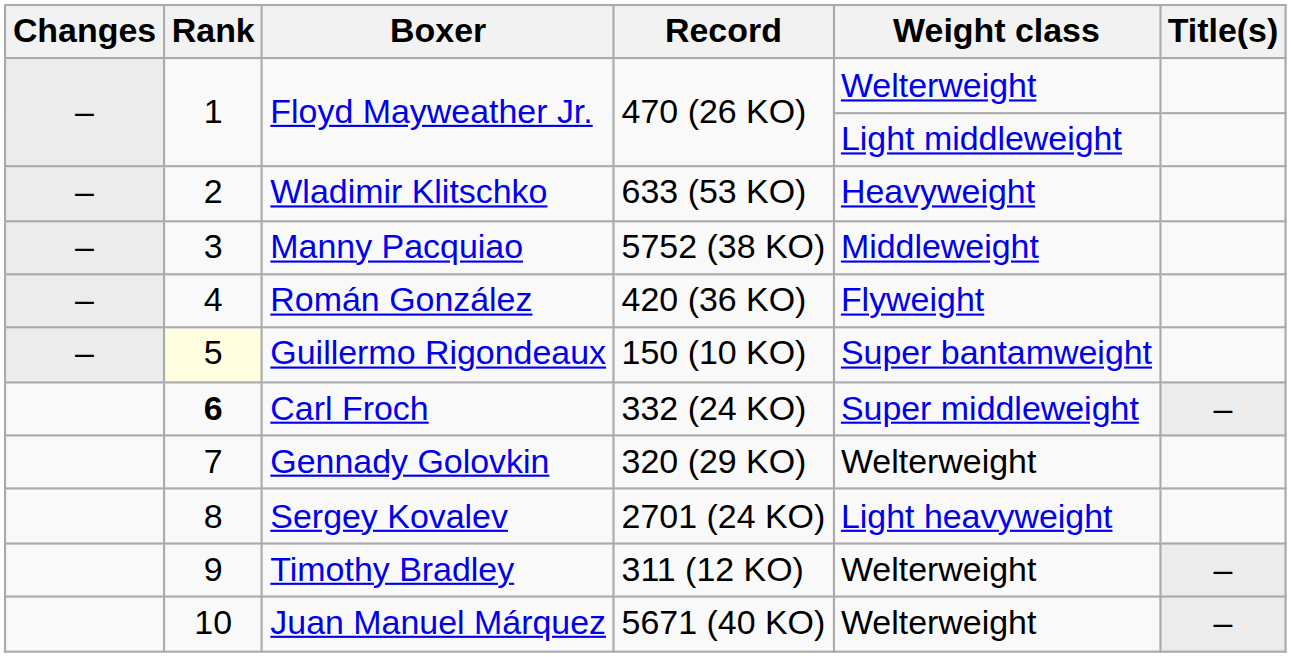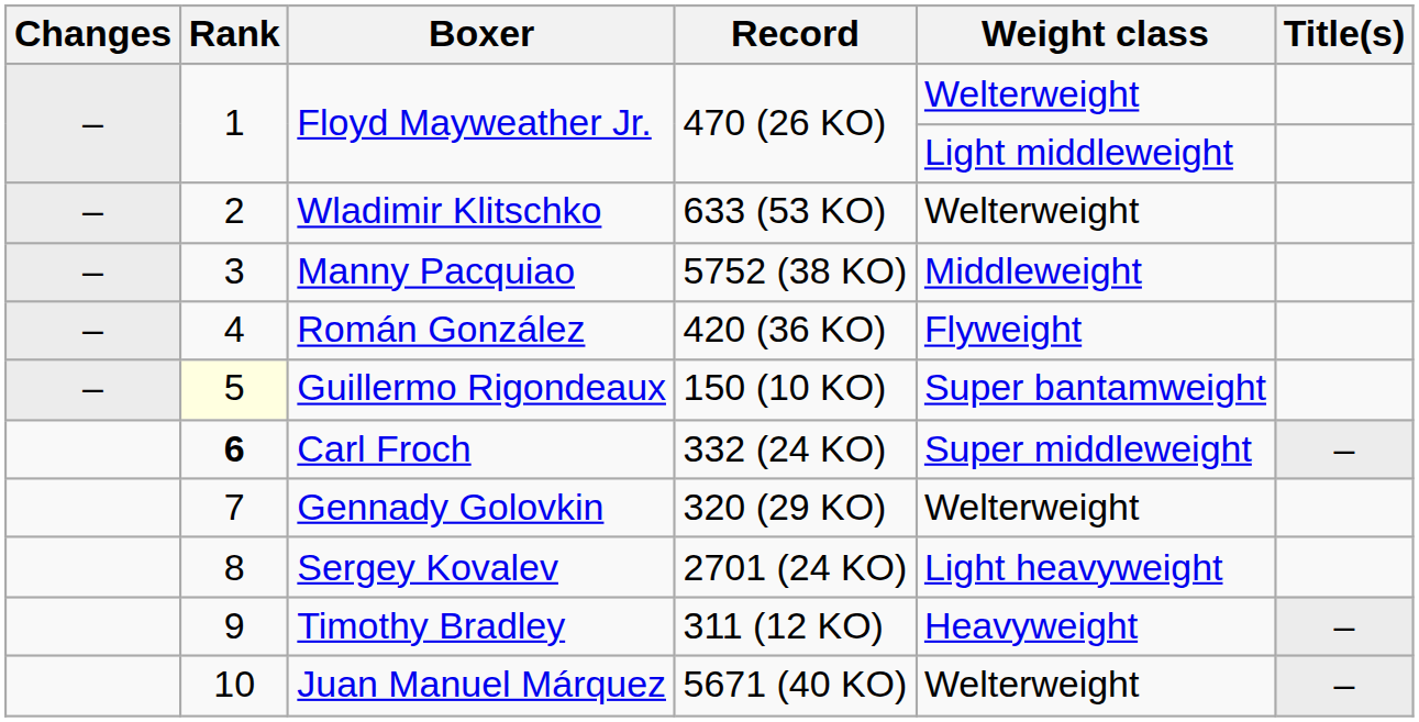 <table class="wikitable ">
 <tr>
 <th>Changes</th>
 <th>Rank</th>
 <th>Boxer</th>
 <th>Record</th>
 <th>Weight class</th>
 <th>Title(s)</th>
 </tr>
 <tr>
 <td rowspan=2 align=center bgcolor=#ECECEC>–</td>
 <td rowspan=2 align=center>1</td>
 <td rowspan=2><a href='#'>Floyd Mayweather Jr.</a></td>
 <td rowspan=2>470 (26 KO)</td>
 <td><a href='#'>Welterweight</a></td>
 <td></td>
 </tr>
 <tr>
 <td><a href='#'>Light middleweight</a></td>
 <td></td>
 </tr>
 <tr>
 <td align=center bgcolor=#ECECEC>–</td>
 <td align=center>2</td>
 <td><a href='#'>Wladimir Klitschko</a></td>
 <td>633 (53 KO)</td>
-<td><a href='#'>Heavyweight</a></td>
+<td>Welterweight</td>
 <td></td>
 </tr>
 <tr>
 <td align=center bgcolor=#ECECEC>–</td>
 <td align=center>3</td>
 <td><a href='#'>Manny Pacquiao</a></td>
 <td>5752 (38 KO)</td>
 <td><a href='#'>Middleweight</a></td>
 <td></td>
 </tr>
 <tr>
 <td align=center bgcolor=#ECECEC>–</td>
 <td align=center>4</td>
 <td><a href='#'>Román González</a></td>
 <td>420 (36 KO)</td>
 <td><a href='#'>Flyweight</a></td>
 <td></td>
 </tr>
 <tr>
 <td align=center bgcolor=#ECECEC>–</td>
 <td align=center style="background: lightyellow;">5</td>
 <td><a href='#'>Guillermo Rigondeaux</a></td>
 <td>150 (10 KO)</td>
 <td><a href='#'>Super bantamweight</a></td>
 <td></td>
 </tr>
 <tr>
 <td align=center></td>
 <td align=center><strong>6</strong></td>
 <td><a href='#'>Carl Froch</a></td>
 <td>332 (24 KO)</td>
 <td><a href='#'>Super middleweight</a></td>
 <td align=center bgcolor=#ECECEC data-sort-value="Z">–</td>
 </tr>
 <tr>
 <td align=center></td>
 <td align=center>7</td>
 <td><a href='#'>Gennady Golovkin</a></td>
 <td>320 (29 KO)</td>
 <td>Welterweight</td>
 <td></td>
 </tr>
 <tr>
 <td align=center></td>
 <td align=center>8</td>
 <td><a href='#'>Sergey Kovalev</a></td>
 <td>2701 (24 KO)</td>
 <td><a href='#'>Light heavyweight</a></td>
 <td></td>
 </tr>
 <tr>
 <td align=center></td>
 <td align=center>9</td>
 <td><a href='#'>Timothy Bradley</a></td>
 <td>311 (12 KO)</td>
-<td>Welterweight</td>
+<td><a href='#'>Heavyweight</a></td>
 <td align=center bgcolor=#ECECEC data-sort-value="Z">–</td>
 </tr>
 <tr>
 <td align=center></td>
 <td align=center>10</td>
 <td><a href='#'>Juan Manuel Márquez</a></td>
 <td>5671 (40 KO)</td>
 <td>Welterweight</td>
 <td align=center bgcolor=#ECECEC data-sort-value="Z">–</td>
 </tr>
 </table>
